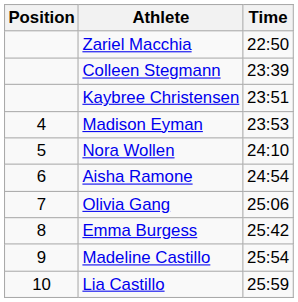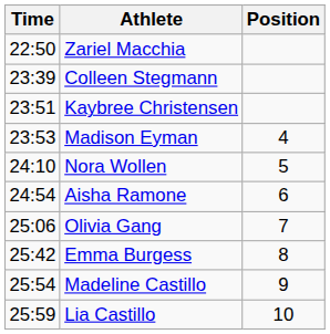 <table class="wikitable sortable">
 <tr>
+<th>Time</th>
+<th>Athlete</th>
 <th>Position</th>
-<th>Athlete</th>
-<th>Time</th>
 </tr>
 <tr>
+<td>22:50</td>
+<td><a href='#'>Zariel Macchia</a></td>
 <td align=center></td>
-<td><a href='#'>Zariel Macchia</a></td>
-<td>22:50</td>
 </tr>
 <tr>
+<td>23:39</td>
+<td><a href='#'>Colleen Stegmann</a></td>
 <td align=center></td>
-<td><a href='#'>Colleen Stegmann</a></td>
-<td>23:39</td>
 </tr>
 <tr>
+<td>23:51</td>
+<td><a href='#'>Kaybree Christensen</a></td>
 <td align=center></td>
-<td><a href='#'>Kaybree Christensen</a></td>
-<td>23:51</td>
 </tr>
 <tr>
+<td>23:53</td>
+<td><a href='#'>Madison Eyman</a></td>
 <td align=center>4</td>
-<td><a href='#'>Madison Eyman</a></td>
-<td>23:53</td>
 </tr>
 <tr>
+<td>24:10</td>
+<td><a href='#'>Nora Wollen</a></td>
 <td align=center>5</td>
-<td><a href='#'>Nora Wollen</a></td>
-<td>24:10</td>
 </tr>
 <tr>
+<td>24:54</td>
+<td><a href='#'>Aisha Ramone</a></td>
 <td align=center>6</td>
-<td><a href='#'>Aisha Ramone</a></td>
-<td>24:54</td>
 </tr>
 <tr>
+<td>25:06</td>
+<td><a href='#'>Olivia Gang</a></td>
 <td align=center>7</td>
-<td><a href='#'>Olivia Gang</a></td>
-<td>25:06</td>
 </tr>
 <tr>
+<td>25:42</td>
+<td><a href='#'>Emma Burgess</a></td>
 <td align=center>8</td>
-<td><a href='#'>Emma Burgess</a></td>
-<td>25:42</td>
 </tr>
 <tr>
+<td>25:54</td>
+<td><a href='#'>Madeline Castillo</a></td>
 <td align=center>9</td>
-<td><a href='#'>Madeline Castillo</a></td>
-<td>25:54</td>
 </tr>
 <tr>
+<td>25:59</td>
+<td><a href='#'>Lia Castillo</a></td>
 <td align=center>10</td>
-<td><a href='#'>Lia Castillo</a></td>
-<td>25:59</td>
 </tr>
 </table>
